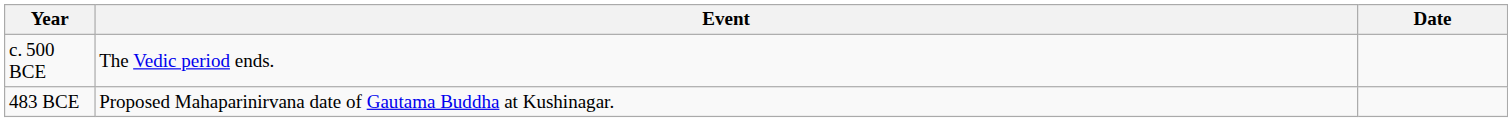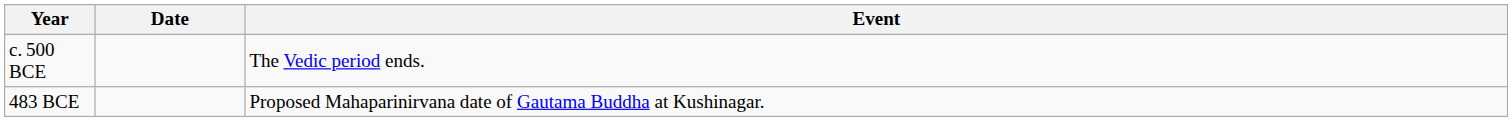 <table class="wikitable" style="width:100%">
 <tr>
 <th style="width:6%">Year</th>
+<th style="width:10%">Date</th>
 <th>Event</th>
-<th style="width:10%">Date</th>
 </tr>
 <tr>
 <td>c. 500 BCE</td>
+<td></td>
 <td>The <a href='#'>Vedic period</a> ends.</td>
-<td></td>
 </tr>
 <tr>
 <td>483 BCE</td>
+<td></td>
 <td>Proposed Mahaparinirvana date of <a href='#'>Gautama Buddha</a> at Kushinagar.</td>
-<td></td>
 </tr>
 </table>
